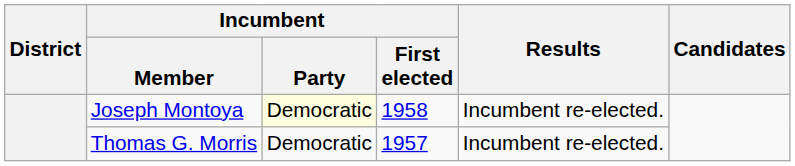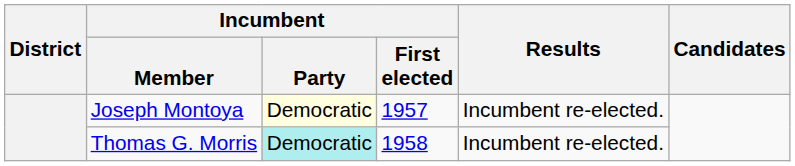 <table class="wikitable sortable">
 <tr>
 <th rowspan=2>District</th>
 <th colspan=3>Incumbent</th>
 <th rowspan=2>Results</th>
 <th rowspan=2 class="unsortable">Candidates</th>
 </tr>
 <tr valign=bottom>
 <th>Member</th>
 <th>Party</th>
 <th>First<br>elected</th>
 </tr>
 <tr>
 <th rowspan=2></th>
 <td><a href='#'>Joseph Montoya</a></td>
 <td style="background: lightyellow;">Democratic</td>
-<td><a href='#'>1958 </a></td>
+<td><a href='#'>1957 </a></td>
 <td>Incumbent re-elected.</td>
 <td rowspan=2 nowrap></td>
 </tr>
 <tr>
 <td><a href='#'>Thomas G. Morris</a></td>
-<td>Democratic</td>
-<td><a href='#'>1957</a></td>
+<td style="background: paleturquoise;">Democratic</td>
+<td><a href='#'>1958</a></td>
 <td>Incumbent re-elected.</td>
 </tr>
 </table>
